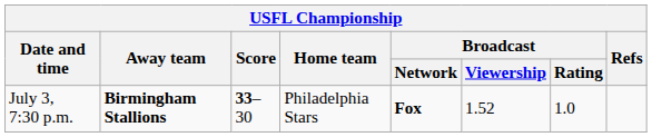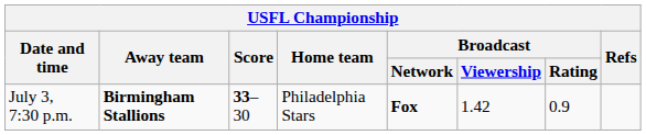 <table class="wikitable">
 <tr>
 <th colspan="8"><a href='#'>USFL Championship</a></th>
 </tr>
 <tr>
 <th rowspan="2">Date and time</th>
 <th rowspan="2">Away team</th>
 <th rowspan="2">Score</th>
 <th rowspan="2">Home team</th>
 <th colspan="3">Broadcast</th>
 <th rowspan="2">Refs</th>
 </tr>
 <tr>
 <th>Network</th>
 <th><a href='#'>Viewership</a><br></th>
 <th>Rating</th>
 </tr>
 <tr>
 <td>July 3, 7:30 p.m.</td>
 <td><strong>Birmingham Stallions</strong></td>
 <td><strong>33</strong>–30</td>
 <td>Philadelphia Stars</td>
 <td><strong>Fox</strong></td>
-<td>1.52</td>
-<td>1.0</td>
+<td>1.42</td>
+<td>0.9</td>
 <td></td>
 </tr>
 </table>
